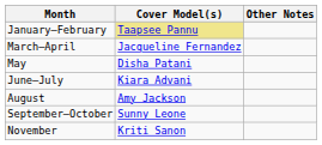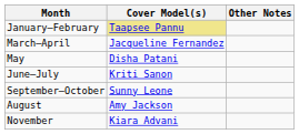 <table class="wikitable">
 <tr style="background:#ccc; text-align:center;">
 <th>Month</th>
 <th>Cover Model(s)</th>
 <th>Other Notes</th>
 </tr>
 <tr>
 <td>January–February</td>
 <td style="background: khaki;"><a href='#'>Taapsee Pannu</a></td>
 <td></td>
 </tr>
 <tr>
 <td>March–April</td>
 <td><a href='#'>Jacqueline Fernandez</a></td>
 <td></td>
 </tr>
 <tr>
 <td>May</td>
 <td><a href='#'>Disha Patani</a></td>
 <td></td>
 </tr>
 <tr>
 <td>June–July</td>
-<td><a href='#'>Kiara Advani</a></td>
+<td><a href='#'>Kriti Sanon</a></td>
+<td></td>
+</tr>
+<tr>
+<td>September–October</td>
+<td><a href='#'>Sunny Leone</a></td>
 <td></td>
 </tr>
 <tr>
 <td>August</td>
 <td><a href='#'>Amy Jackson</a></td>
 <td></td>
 </tr>
 <tr>
-<td>September–October</td>
-<td><a href='#'>Sunny Leone</a></td>
-<td></td>
-</tr>
-<tr>
 <td>November</td>
-<td><a href='#'>Kriti Sanon</a></td>
+<td><a href='#'>Kiara Advani</a></td>
 <td></td>
 </tr>
 </table>
